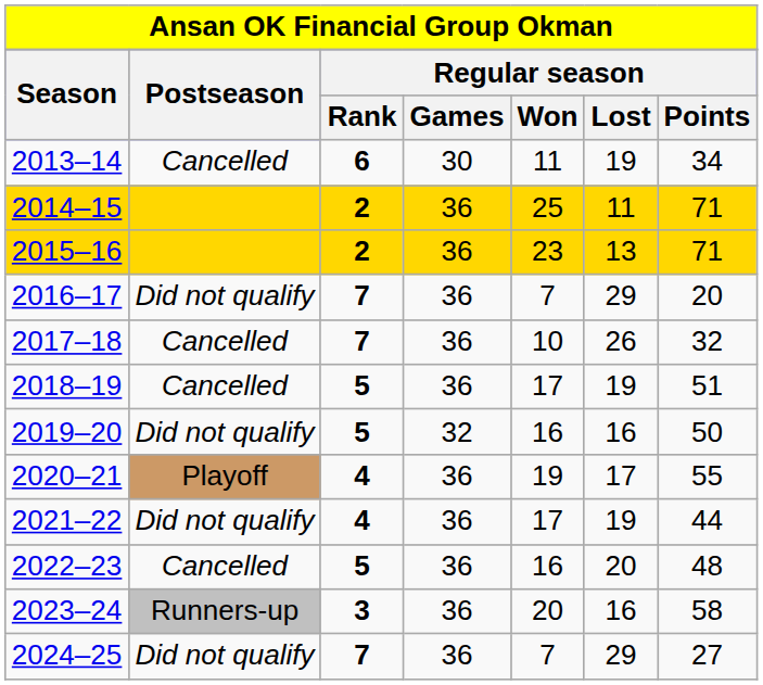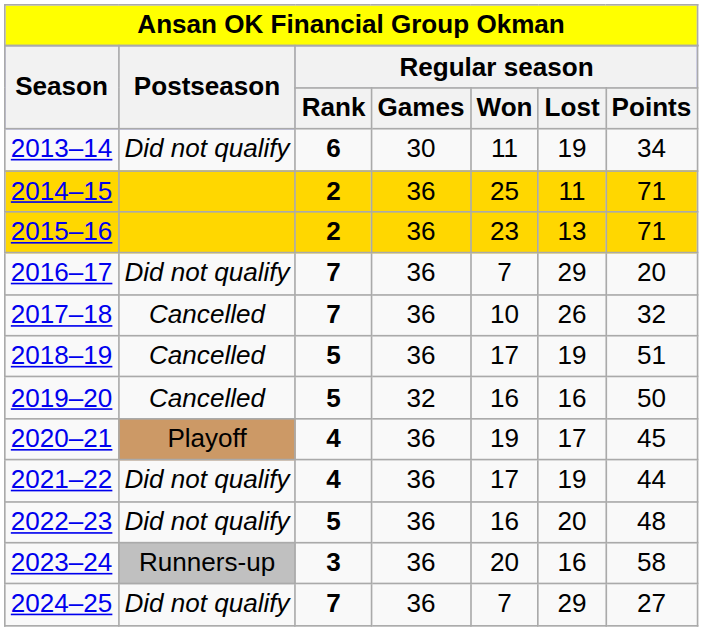 <table class="wikitable">
 <tr>
 <th colspan="7" style="background:#ffff00;"><span>Ansan OK Financial Group Okman</span></th>
 </tr>
 <tr>
 </tr>
 <tr bgcolor=#7070ff>
 <th rowspan="2">Season</th>
 <th rowspan="2">Postseason</th>
 <th colspan="5">Regular season</th>
 </tr>
 <tr>
 <th>Rank</th>
 <th>Games</th>
 <th>Won</th>
 <th>Lost</th>
 <th>Points</th>
 </tr>
 <tr>
 <td><a href='#'>2013–14</a></td>
-<td align=center><em>Cancelled</em></td>
+<td align=center><em>Did not qualify</em></td>
 <td align=center><strong>6</strong></td>
 <td align=center>30</td>
 <td align=center>11</td>
 <td align=center>19</td>
 <td align=center>34</td>
 </tr>
 <tr style="background:gold;">
 <td><a href='#'>2014–15</a></td>
 <td align=center></td>
 <td align=center><strong>2</strong></td>
 <td align=center>36</td>
 <td align=center>25</td>
 <td align=center>11</td>
 <td align=center>71</td>
 </tr>
 <tr style="background:gold;">
 <td><a href='#'>2015–16</a></td>
 <td align=center></td>
 <td align=center><strong>2</strong></td>
 <td align=center>36</td>
 <td align=center>23</td>
 <td align=center>13</td>
 <td align=center>71</td>
 </tr>
 <tr>
 <td><a href='#'>2016–17</a></td>
 <td align=center><em>Did not qualify</em></td>
 <td align=center><strong>7</strong></td>
 <td align=center>36</td>
 <td align=center>7</td>
 <td align=center>29</td>
 <td align=center>20</td>
 </tr>
 <tr>
 <td><a href='#'>2017–18</a></td>
 <td align=center><em>Cancelled</em></td>
 <td align=center><strong>7</strong></td>
 <td align=center>36</td>
 <td align=center>10</td>
 <td align=center>26</td>
 <td align=center>32</td>
 </tr>
 <tr>
 <td><a href='#'>2018–19</a></td>
 <td align=center><em>Cancelled</em></td>
 <td align=center><strong>5</strong></td>
 <td align=center>36</td>
 <td align=center>17</td>
 <td align=center>19</td>
 <td align=center>51</td>
 </tr>
 <tr>
 <td><a href='#'>2019–20</a></td>
-<td align=center><em>Did not qualify</em></td>
+<td align=center><em>Cancelled</em></td>
 <td align=center><strong>5</strong></td>
 <td align=center>32</td>
 <td align=center>16</td>
 <td align=center>16</td>
 <td align=center>50</td>
 </tr>
 <tr>
 <td><a href='#'>2020–21</a></td>
 <td align=center bgcolor="#cc9966">Playoff</td>
 <td align=center><strong>4</strong></td>
 <td align=center>36</td>
 <td align=center>19</td>
 <td align=center>17</td>
-<td align=center>55</td>
+<td align=center>45</td>
 </tr>
 <tr>
 <td><a href='#'>2021–22</a></td>
 <td align=center><em>Did not qualify</em></td>
 <td align=center><strong>4</strong></td>
 <td align=center>36</td>
 <td align=center>17</td>
 <td align=center>19</td>
 <td align=center>44</td>
 </tr>
 <tr>
 <td><a href='#'>2022–23</a></td>
-<td align=center><em>Cancelled</em></td>
+<td align=center><em>Did not qualify</em></td>
 <td align=center><strong>5</strong></td>
 <td align=center>36</td>
 <td align=center>16</td>
 <td align=center>20</td>
 <td align=center>48</td>
 </tr>
 <tr>
 <td><a href='#'>2023–24</a></td>
 <td align=center  bgcolor="silver">Runners-up</td>
 <td align=center><strong>3</strong></td>
 <td align=center>36</td>
 <td align=center>20</td>
 <td align=center>16</td>
 <td align=center>58</td>
 </tr>
 <tr>
 <td><a href='#'>2024–25</a></td>
 <td align=center><em>Did not qualify</em></td>
 <td align=center><strong>7</strong></td>
 <td align=center>36</td>
 <td align=center>7</td>
 <td align=center>29</td>
 <td align=center>27</td>
 </tr>
 </table>
